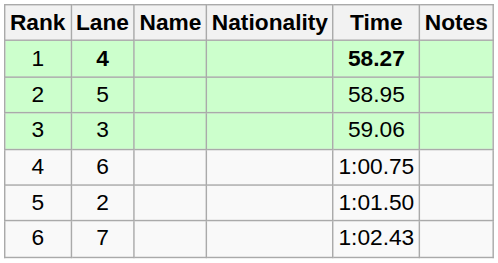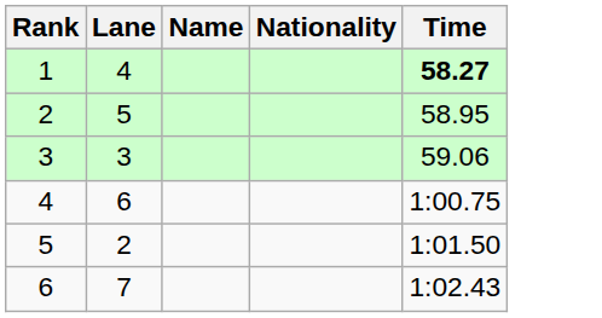 <table class="wikitable sortable" style="text-align:center">
 <tr>
 <th>Rank</th>
 <th>Lane</th>
 <th>Name</th>
 <th>Nationality</th>
 <th>Time</th>
-<th>Notes</th>
 </tr>
 <tr bgcolor=ccffcc>
 <td>1</td>
-<td><strong>4</strong></td>
+<td>4</td>
 <td align=left></td>
 <td align=left></td>
 <td><strong>58.27</strong></td>
-<td><strong></strong></td>
 </tr>
 <tr bgcolor=ccffcc>
 <td>2</td>
 <td>5</td>
 <td align=left></td>
 <td align=left></td>
 <td>58.95</td>
-<td><strong></strong></td>
 </tr>
 <tr bgcolor=ccffcc>
 <td>3</td>
 <td>3</td>
 <td align=left></td>
 <td align=left></td>
 <td>59.06</td>
-<td><strong></strong></td>
 </tr>
 <tr>
 <td>4</td>
 <td>6</td>
 <td align=left></td>
 <td align=left></td>
 <td>1:00.75</td>
-<td></td>
 </tr>
 <tr>
 <td>5</td>
 <td>2</td>
 <td align=left></td>
 <td align=left></td>
 <td>1:01.50</td>
-<td></td>
 </tr>
 <tr>
 <td>6</td>
 <td>7</td>
 <td align=left></td>
 <td align=left></td>
 <td>1:02.43</td>
-<td></td>
 </tr>
 </table>
